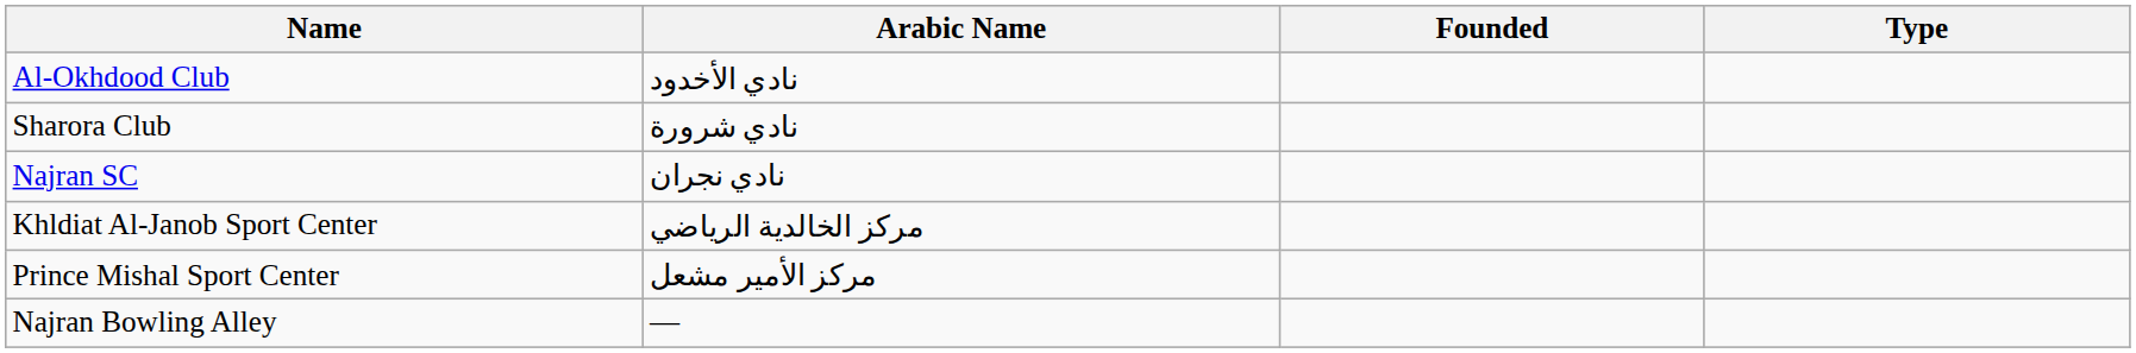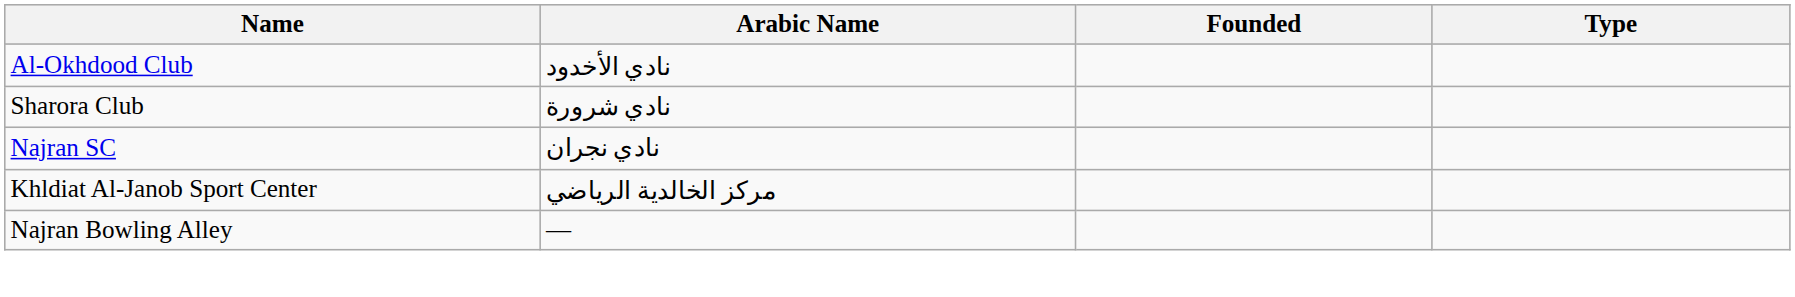 <table class="wikitable sortable" style="width: 90%; text-align: left;">
 <tr>
 <th scope="col" style="width: 30%;">Name</th>
 <th scope="col" style="width: 30%;">Arabic Name</th>
 <th scope="col" style="width: 20%; text-align: center;">Founded</th>
 <th scope="col" style="width: 20%; text-align: center;">Type</th>
 </tr>
 <tr>
 <td><a href='#'>Al-Okhdood Club</a></td>
 <td>نادي الأخدود</td>
 <td></td>
 <td></td>
 </tr>
 <tr>
 <td>Sharora Club</td>
 <td>نادي شرورة</td>
 <td></td>
 <td></td>
 </tr>
 <tr>
 <td><a href='#'>Najran SC</a></td>
 <td>نادي نجران</td>
 <td></td>
 <td></td>
 </tr>
 <tr>
 <td>Khldiat Al-Janob Sport Center</td>
 <td>مركز الخالدية الرياضي</td>
 <td></td>
 <td></td>
 </tr>
 <tr>
-<td>Prince Mishal Sport Center</td>
-<td>مركز الأمير مشعل</td>
-<td></td>
-<td></td>
-</tr>
-<tr>
 <td>Najran Bowling Alley</td>
 <td>—</td>
 <td></td>
 <td></td>
 </tr>
 </table>
